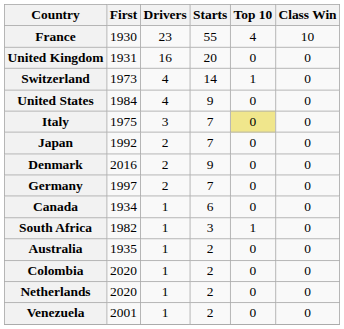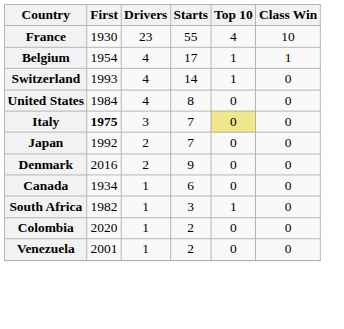 <table class="wikitable sortable plainrowheaders" style="text-align:center;">
 <tr>
 <th scope="col">Country</th>
 <th scope="col">First</th>
 <th scope="col">Drivers</th>
 <th scope="col">Starts</th>
 <th scope="col">Top 10</th>
 <th scope="col">Class Win</th>
 </tr>
 <tr>
 <th scope="row"> France</th>
 <td>1930</td>
 <td>23</td>
 <td>55</td>
 <td>4</td>
 <td>10</td>
 </tr>
 <tr>
-<th scope="row"> United Kingdom</th>
-<td>1931</td>
-<td>16</td>
-<td>20</td>
-<td>0</td>
-<td>0</td>
+<th scope="row"> Belgium</th>
+<td>1954</td>
+<td>4</td>
+<td>17</td>
+<td>1</td>
+<td>1</td>
 </tr>
 <tr>
 <th scope="row"> Switzerland</th>
-<td>1973</td>
+<td>1993</td>
 <td>4</td>
 <td>14</td>
 <td>1</td>
 <td>0</td>
 </tr>
 <tr>
 <th scope="row"> United States</th>
 <td>1984</td>
 <td>4</td>
-<td>9</td>
+<td>8</td>
 <td>0</td>
 <td>0</td>
 </tr>
 <tr>
 <th scope="row"> Italy</th>
-<td>1975</td>
+<td><strong>1975</strong></td>
 <td>3</td>
 <td>7</td>
 <td style="background: khaki;">0</td>
 <td>0</td>
 </tr>
 <tr>
 <th scope="row"> Japan</th>
 <td>1992</td>
 <td>2</td>
 <td>7</td>
 <td>0</td>
 <td>0</td>
 </tr>
 <tr>
 <th scope="row"> Denmark</th>
 <td>2016</td>
 <td>2</td>
 <td>9</td>
 <td>0</td>
 <td>0</td>
 </tr>
 <tr>
-<th scope="row"> Germany</th>
-<td>1997</td>
-<td>2</td>
-<td>7</td>
-<td>0</td>
-<td>0</td>
-</tr>
-<tr>
 <th scope="row"> Canada</th>
 <td>1934</td>
 <td>1</td>
 <td>6</td>
 <td>0</td>
 <td>0</td>
 </tr>
 <tr>
 <th scope="row"> South Africa</th>
 <td>1982</td>
 <td>1</td>
 <td>3</td>
 <td>1</td>
 <td>0</td>
 </tr>
 <tr>
-<th scope="row"> Australia</th>
-<td>1935</td>
-<td>1</td>
-<td>2</td>
-<td>0</td>
-<td>0</td>
-</tr>
-<tr>
 <th scope="row"> Colombia</th>
-<td>2020</td>
-<td>1</td>
-<td>2</td>
-<td>0</td>
-<td>0</td>
-</tr>
-<tr>
-<th scope="row"> Netherlands</th>
 <td>2020</td>
 <td>1</td>
 <td>2</td>
 <td>0</td>
 <td>0</td>
 </tr>
 <tr>
 <th scope="row"> Venezuela</th>
 <td>2001</td>
 <td>1</td>
 <td>2</td>
 <td>0</td>
 <td>0</td>
 </tr>
 <tr>
 </tr>
 </table>
